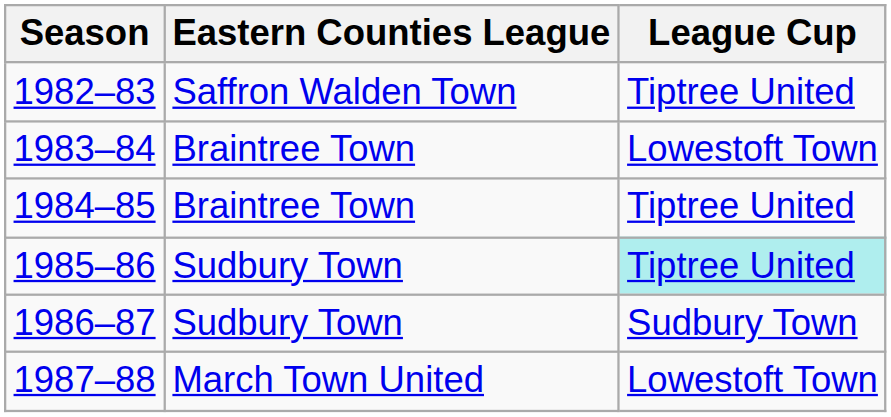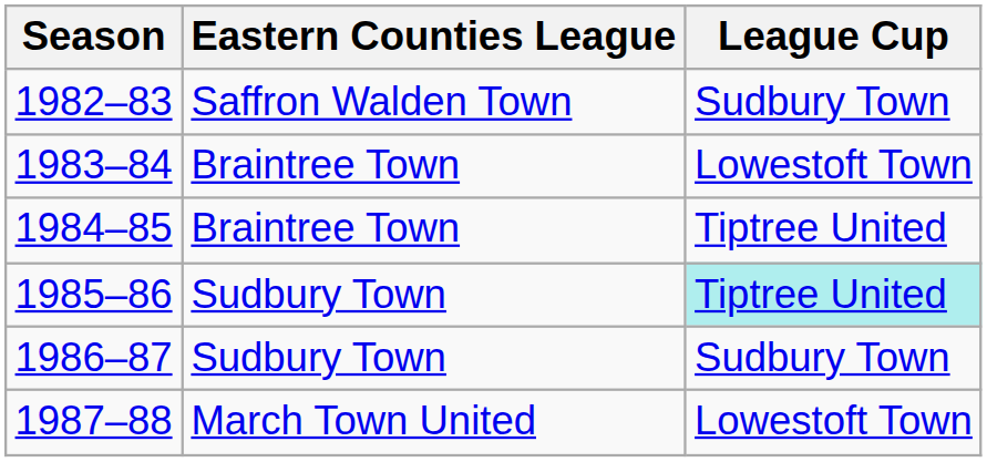 <table class=wikitable>
 <tr>
 <th>Season</th>
 <th>Eastern Counties League</th>
 <th>League Cup</th>
 </tr>
 <tr>
 <td><a href='#'>1982–83</a></td>
 <td><a href='#'>Saffron Walden Town</a></td>
-<td><a href='#'>Tiptree United</a></td>
+<td><a href='#'>Sudbury Town</a></td>
 </tr>
 <tr>
 <td><a href='#'>1983–84</a></td>
 <td><a href='#'>Braintree Town</a></td>
 <td><a href='#'>Lowestoft Town</a></td>
 </tr>
 <tr>
 <td><a href='#'>1984–85</a></td>
 <td><a href='#'>Braintree Town</a></td>
 <td><a href='#'>Tiptree United</a></td>
 </tr>
 <tr>
 <td><a href='#'>1985–86</a></td>
 <td><a href='#'>Sudbury Town</a></td>
 <td style="background: paleturquoise;"><a href='#'>Tiptree United</a></td>
 </tr>
 <tr>
 <td><a href='#'>1986–87</a></td>
 <td><a href='#'>Sudbury Town</a></td>
 <td><a href='#'>Sudbury Town</a></td>
 </tr>
 <tr>
 <td><a href='#'>1987–88</a></td>
 <td><a href='#'>March Town United</a></td>
 <td><a href='#'>Lowestoft Town</a></td>
 </tr>
 </table>
